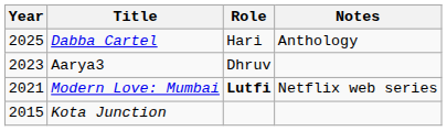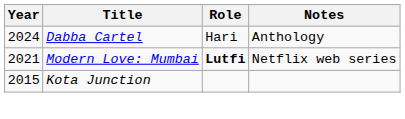 <table class="wikitable sortable">
 <tr>
 <th>Year</th>
 <th>Title</th>
 <th>Role</th>
 <th>Notes</th>
 </tr>
 <tr>
-<td>2025</td>
+<td>2024</td>
 <td><em><a href='#'>Dabba Cartel</a></em></td>
 <td>Hari</td>
 <td>Anthology</td>
-</tr>
-<tr>
-<td>2023</td>
-<td>Aarya3</td>
-<td>Dhruv</td>
-<td></td>
 </tr>
 <tr>
 <td>2021</td>
 <td><a href='#'><em>Modern Love: Mumbai</em></a></td>
 <td><strong>Lutfi</strong></td>
 <td>Netflix web series</td>
 </tr>
 <tr>
 <td>2015</td>
 <td><em>Kota Junction</em></td>
 <td></td>
 <td></td>
 </tr>
 </table>
